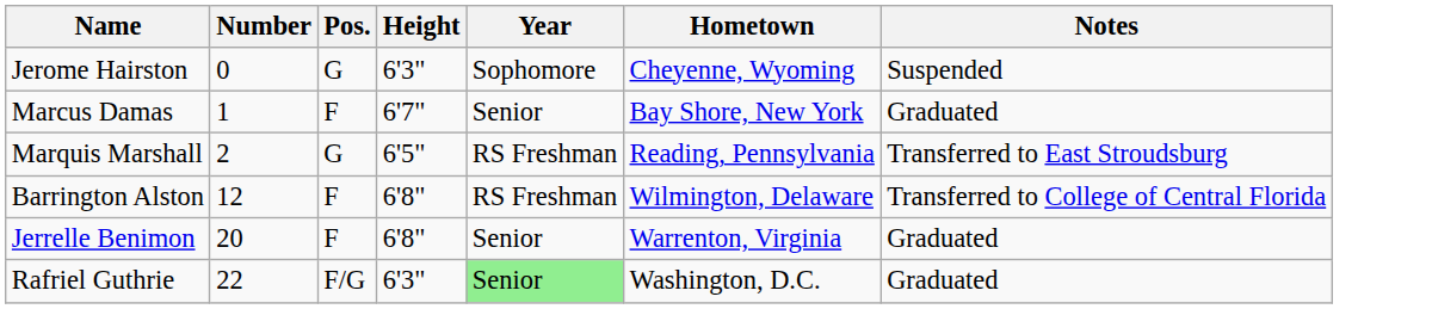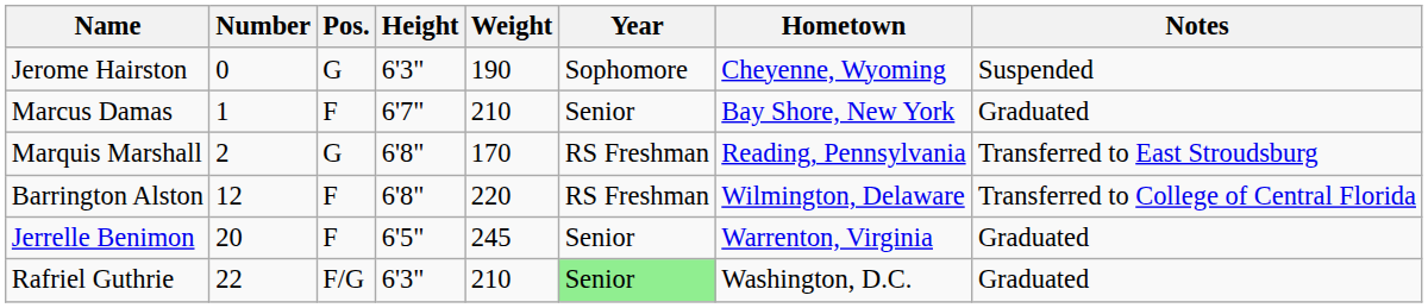 <table class="wikitable sortable" border="1">
 <tr>
 <th>Name</th>
 <th>Number</th>
 <th>Pos.</th>
 <th>Height</th>
+<th>Weight</th>
 <th>Year</th>
 <th>Hometown</th>
 <th class="unsortable">Notes</th>
 </tr>
 <tr>
 <td>Jerome Hairston</td>
 <td>0</td>
 <td>G</td>
 <td>6'3"</td>
+<td>190</td>
 <td>Sophomore</td>
 <td><a href='#'>Cheyenne, Wyoming</a></td>
 <td>Suspended</td>
 </tr>
 <tr>
 <td>Marcus Damas</td>
 <td>1</td>
 <td>F</td>
 <td>6'7"</td>
+<td>210</td>
 <td>Senior</td>
 <td><a href='#'>Bay Shore, New York</a></td>
 <td>Graduated</td>
 </tr>
 <tr>
 <td>Marquis Marshall</td>
 <td>2</td>
 <td>G</td>
-<td>6'5"</td>
+<td>6'8"</td>
+<td>170</td>
 <td>RS Freshman</td>
 <td><a href='#'>Reading, Pennsylvania</a></td>
 <td>Transferred to <a href='#'>East Stroudsburg</a></td>
 </tr>
 <tr>
 <td>Barrington Alston</td>
 <td>12</td>
 <td>F</td>
 <td>6'8"</td>
+<td>220</td>
 <td>RS Freshman</td>
 <td><a href='#'>Wilmington, Delaware</a></td>
 <td>Transferred to <a href='#'>College of Central Florida</a></td>
 </tr>
 <tr>
 <td><a href='#'>Jerrelle Benimon</a></td>
 <td>20</td>
 <td>F</td>
-<td>6'8"</td>
+<td>6'5"</td>
+<td>245</td>
 <td>Senior</td>
 <td><a href='#'>Warrenton, Virginia</a></td>
 <td>Graduated</td>
 </tr>
 <tr>
 <td>Rafriel Guthrie</td>
 <td>22</td>
 <td>F/G</td>
 <td>6'3"</td>
+<td>210</td>
 <td style="background: lightgreen;">Senior</td>
 <td>Washington, D.C.</td>
 <td>Graduated</td>
 </tr>
 </table>
